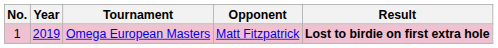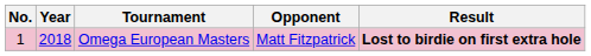 <table class="wikitable" style="font-size:95%;">
 <tr>
 <th>No.</th>
 <th>Year</th>
 <th>Tournament</th>
 <th>Opponent</th>
 <th>Result</th>
 </tr>
 <tr style="background:#F2C1D1;">
 <td align=center>1</td>
-<td><a href='#'>2019</a></td>
+<td><a href='#'>2018</a></td>
 <td><a href='#'>Omega European Masters</a></td>
 <td> <a href='#'>Matt Fitzpatrick</a></td>
 <td><strong>Lost to birdie on first extra hole</strong></td>
 </tr>
 </table>
